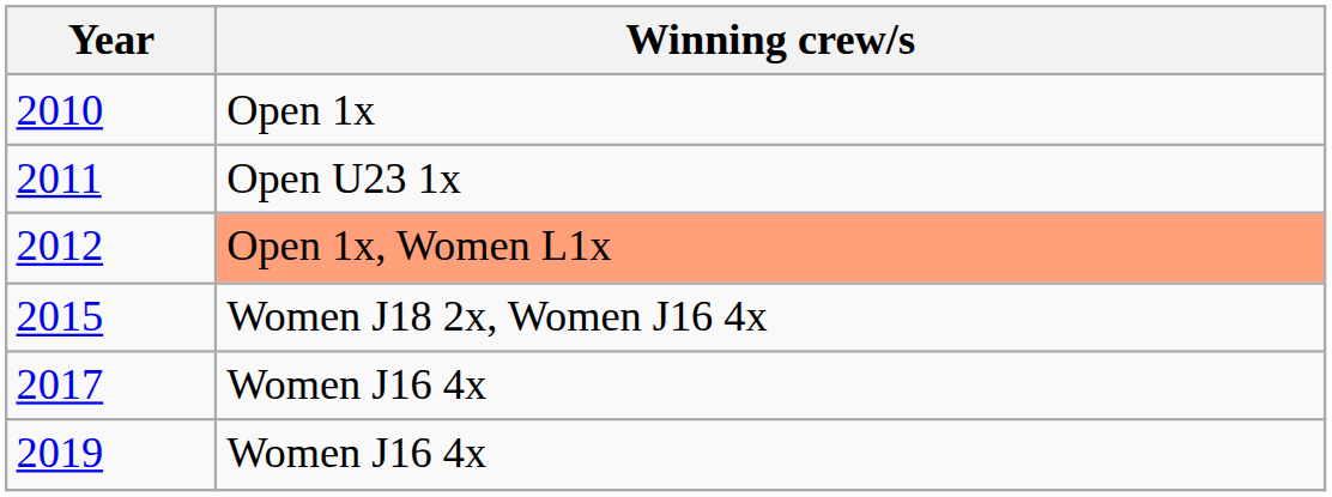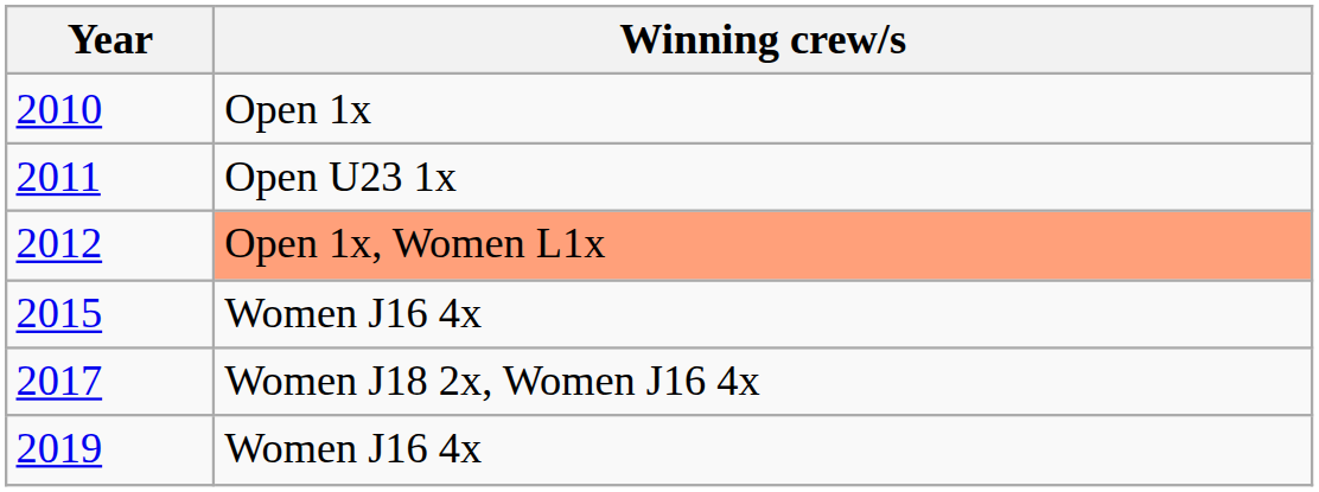 <table class="wikitable">
 <tr>
 <th width=70>Year</th>
 <th width=400>Winning crew/s</th>
 </tr>
 <tr>
 <td><a href='#'>2010</a></td>
 <td>Open 1x </td>
 </tr>
 <tr>
 <td><a href='#'>2011</a></td>
 <td>Open U23 1x </td>
 </tr>
 <tr>
 <td><a href='#'>2012</a></td>
 <td style="background: lightsalmon;">Open 1x, Women L1x  </td>
 </tr>
 <tr>
 <td><a href='#'>2015</a></td>
-<td>Women J18 2x, Women J16 4x </td>
+<td>Women J16 4x </td>
 </tr>
 <tr>
 <td><a href='#'>2017</a></td>
-<td>Women J16 4x </td>
+<td>Women J18 2x, Women J16 4x </td>
 </tr>
 <tr>
 <td><a href='#'>2019</a></td>
 <td>Women J16 4x </td>
 </tr>
 </table>
